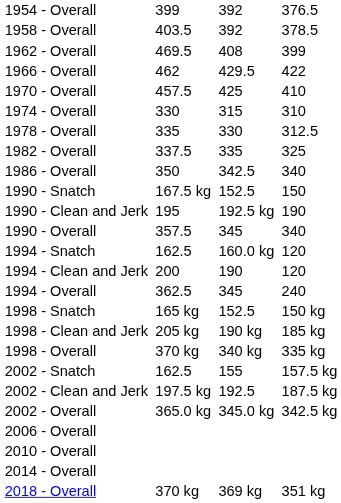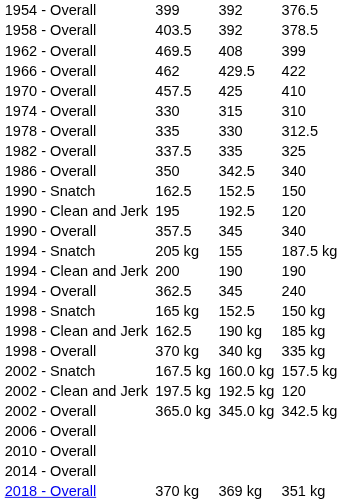 <table>
 <tr>
 <td>1954 - Overall</td>
 <td></td>
 <td>399</td>
 <td></td>
 <td>392</td>
 <td></td>
 <td>376.5</td>
 </tr>
 <tr>
 <td>1958 - Overall</td>
 <td></td>
 <td>403.5</td>
 <td></td>
 <td>392</td>
 <td></td>
 <td>378.5</td>
 </tr>
 <tr>
 <td>1962 - Overall</td>
 <td></td>
 <td>469.5</td>
 <td></td>
 <td>408</td>
 <td></td>
 <td>399</td>
 </tr>
 <tr>
 <td>1966 - Overall</td>
 <td></td>
 <td>462</td>
 <td></td>
 <td>429.5</td>
 <td></td>
 <td>422</td>
 </tr>
 <tr>
 <td>1970 - Overall</td>
 <td></td>
 <td>457.5</td>
 <td></td>
 <td>425</td>
 <td></td>
 <td>410</td>
 </tr>
 <tr>
 <td>1974 - Overall</td>
 <td></td>
 <td>330</td>
 <td></td>
 <td>315</td>
 <td></td>
 <td>310</td>
 </tr>
 <tr>
 <td>1978 - Overall</td>
 <td></td>
 <td>335</td>
 <td></td>
 <td>330</td>
 <td></td>
 <td>312.5</td>
 </tr>
 <tr>
 <td>1982 - Overall</td>
 <td></td>
 <td>337.5</td>
 <td></td>
 <td>335</td>
 <td></td>
 <td>325</td>
 </tr>
 <tr>
 <td>1986 - Overall</td>
 <td></td>
 <td>350</td>
 <td></td>
 <td>342.5</td>
 <td></td>
 <td>340</td>
 </tr>
 <tr>
 <td>1990 - Snatch</td>
 <td></td>
-<td>167.5 kg</td>
+<td>162.5</td>
 <td></td>
 <td>152.5</td>
 <td></td>
 <td>150</td>
 </tr>
 <tr>
 <td>1990 - Clean and Jerk</td>
 <td></td>
 <td>195</td>
 <td></td>
-<td>192.5 kg</td>
+<td>192.5</td>
 <td></td>
-<td>190</td>
+<td>120</td>
 </tr>
 <tr>
 <td>1990 - Overall</td>
 <td></td>
 <td>357.5</td>
 <td></td>
 <td>345</td>
 <td></td>
 <td>340</td>
 </tr>
 <tr>
 <td>1994 - Snatch</td>
 <td></td>
-<td>162.5</td>
+<td>205 kg</td>
 <td></td>
-<td>160.0 kg</td>
+<td>155</td>
 <td></td>
-<td>120</td>
+<td>187.5 kg</td>
 </tr>
 <tr>
 <td>1994 - Clean and Jerk</td>
 <td></td>
 <td>200</td>
 <td></td>
 <td>190</td>
 <td></td>
-<td>120</td>
+<td>190</td>
 </tr>
 <tr>
 <td>1994 - Overall</td>
 <td></td>
 <td>362.5</td>
 <td></td>
 <td>345</td>
 <td></td>
 <td>240</td>
 </tr>
 <tr>
 <td>1998 - Snatch</td>
 <td></td>
 <td>165 kg</td>
 <td></td>
 <td>152.5</td>
 <td></td>
 <td>150 kg</td>
 </tr>
 <tr>
 <td>1998 - Clean and Jerk</td>
 <td></td>
-<td>205 kg</td>
+<td>162.5</td>
 <td></td>
 <td>190 kg</td>
 <td></td>
 <td>185 kg</td>
 </tr>
 <tr>
 <td>1998 - Overall</td>
 <td></td>
 <td>370 kg</td>
 <td></td>
 <td>340 kg</td>
 <td></td>
 <td>335 kg</td>
 </tr>
 <tr>
 <td>2002 - Snatch</td>
 <td></td>
-<td>162.5</td>
+<td>167.5 kg</td>
 <td></td>
-<td>155</td>
+<td>160.0 kg</td>
 <td></td>
 <td>157.5 kg</td>
 </tr>
 <tr>
 <td>2002 - Clean and Jerk</td>
 <td></td>
 <td>197.5 kg</td>
 <td></td>
-<td>192.5</td>
+<td>192.5 kg</td>
 <td></td>
-<td>187.5 kg</td>
+<td>120</td>
 </tr>
 <tr>
 <td>2002 - Overall</td>
 <td></td>
 <td>365.0 kg</td>
 <td></td>
 <td>345.0 kg</td>
 <td></td>
 <td>342.5 kg</td>
 </tr>
 <tr>
 <td>2006 - Overall</td>
 <td></td>
 <td></td>
 <td></td>
 <td></td>
 <td></td>
 <td></td>
 </tr>
 <tr>
 <td>2010 - Overall</td>
 <td></td>
 <td></td>
 <td></td>
 <td></td>
 <td></td>
 <td></td>
 </tr>
 <tr>
 <td>2014 - Overall</td>
 <td></td>
 <td></td>
 <td></td>
 <td></td>
 <td></td>
 <td></td>
 </tr>
 <tr>
 <td><a href='#'>2018 - Overall</a></td>
 <td></td>
 <td>370 kg</td>
 <td></td>
 <td>369 kg</td>
 <td></td>
 <td>351 kg</td>
 </tr>
 </table>
